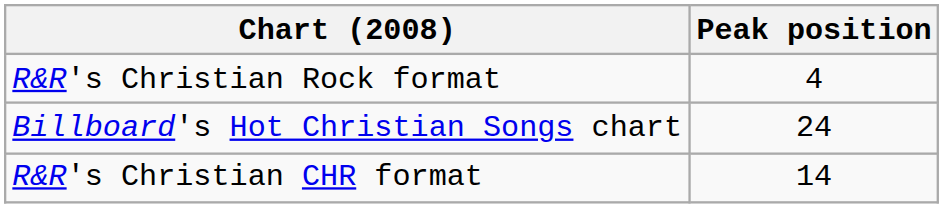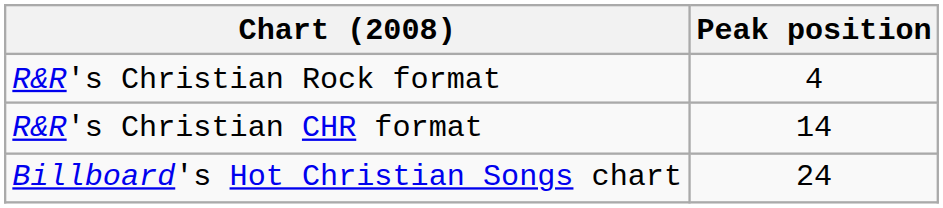 <table class="wikitable sortable">
 <tr>
 <th>Chart (2008)</th>
 <th>Peak position</th>
 </tr>
 <tr>
 <td><a href='#'><em>R&R</em></a>'s Christian Rock format</td>
 <td align="center">4</td>
 </tr>
 <tr>
+<td><a href='#'><em>R&R</em></a>'s Christian <a href='#'>CHR</a> format</td>
+<td align="center">14</td>
+</tr>
+<tr>
 <td><a href='#'><em>Billboard</em></a>'s <a href='#'>Hot Christian Songs</a> chart</td>
 <td align="center">24</td>
 </tr>
-<tr>
-<td><a href='#'><em>R&R</em></a>'s Christian <a href='#'>CHR</a> format</td>
-<td align="center">14</td>
-</tr>
 </table>
